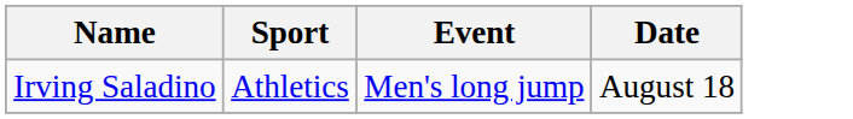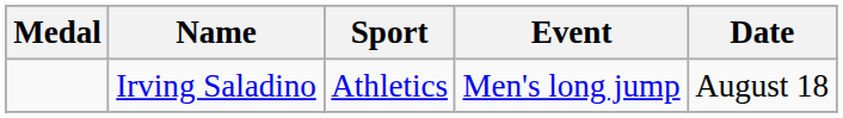 <table class="wikitable sortable" style="font-size:95%">
 <tr>
+<th>Medal</th>
 <th>Name</th>
 <th>Sport</th>
 <th>Event</th>
 <th>Date</th>
 </tr>
 <tr>
+<td></td>
 <td><a href='#'>Irving Saladino</a></td>
 <td><a href='#'>Athletics</a></td>
 <td><a href='#'>Men's long jump</a></td>
 <td>August 18</td>
 </tr>
 </table>
